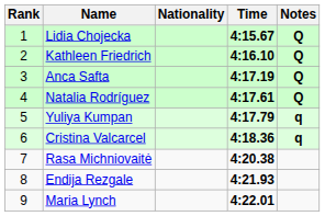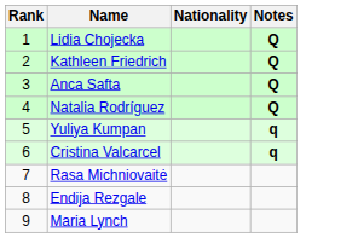 <table class="wikitable sortable" style="text-align:center">
 <tr>
 <th>Rank</th>
 <th>Name</th>
 <th>Nationality</th>
-<th>Time</th>
 <th>Notes</th>
 </tr>
 <tr bgcolor=ccffcc>
 <td>1</td>
 <td align=left><a href='#'>Lidia Chojecka</a></td>
 <td align=left></td>
-<td><strong>4:15.67</strong></td>
 <td><strong>Q</strong></td>
 </tr>
 <tr bgcolor=ccffcc>
 <td>2</td>
 <td align=left><a href='#'>Kathleen Friedrich</a></td>
 <td align=left></td>
-<td><strong>4:16.10</strong></td>
 <td><strong>Q</strong></td>
 </tr>
 <tr bgcolor=ccffcc>
 <td>3</td>
 <td align=left><a href='#'>Anca Safta</a></td>
 <td align=left></td>
-<td><strong>4:17.19</strong></td>
 <td><strong>Q</strong></td>
 </tr>
 <tr bgcolor=ccffcc>
 <td>4</td>
 <td align=left><a href='#'>Natalia Rodríguez</a></td>
 <td align=left></td>
-<td><strong>4:17.61</strong></td>
 <td><strong>Q</strong></td>
 </tr>
 <tr bgcolor=ddffdd>
 <td>5</td>
 <td align=left><a href='#'>Yuliya Kumpan</a></td>
 <td align=left></td>
-<td><strong>4:17.79</strong></td>
 <td><strong>q</strong></td>
 </tr>
 <tr bgcolor=ddffdd>
 <td>6</td>
 <td align=left><a href='#'>Cristina Valcarcel</a></td>
 <td align=left></td>
-<td><strong>4:18.36</strong></td>
 <td><strong>q</strong></td>
 </tr>
 <tr>
 <td>7</td>
 <td align=left><a href='#'>Rasa Michniovaitė</a></td>
 <td align=left></td>
-<td><strong>4:20.38</strong></td>
 <td></td>
 </tr>
 <tr>
 <td>8</td>
 <td align=left><a href='#'>Endija Rezgale</a></td>
 <td align=left></td>
-<td><strong>4:21.93</strong></td>
 <td></td>
 </tr>
 <tr>
 <td>9</td>
 <td align=left><a href='#'>Maria Lynch</a></td>
 <td align=left></td>
-<td><strong>4:22.01</strong></td>
 <td></td>
 </tr>
 </table>
